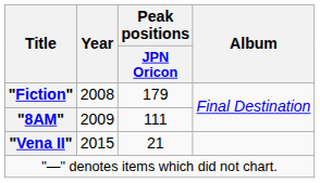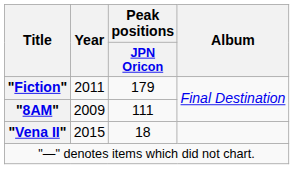 <table class="wikitable plainrowheaders" style="text-align:center;">
 <tr>
 <th rowspan="2">Title</th>
 <th rowspan="2">Year</th>
 <th colspan="1">Peak positions</th>
 <th rowspan="2">Album</th>
 </tr>
 <tr>
 <th scope="col" style="width:4em;font-size:90%;"><a href='#'>JPN<br>Oricon</a><br></th>
 </tr>
 <tr>
 <th scope="row">"<a href='#'>Fiction</a>"</th>
-<td>2008</td>
+<td>2011</td>
 <td>179</td>
 <td rowspan="2"><em><a href='#'>Final Destination</a></em></td>
 </tr>
 <tr>
 <th scope="row">"<a href='#'>8AM</a>"</th>
 <td>2009</td>
 <td>111</td>
 </tr>
 <tr>
 <th scope="row">"<a href='#'>Vena II</a>"</th>
 <td>2015</td>
-<td>21</td>
+<td>18</td>
 <td></td>
 </tr>
 <tr>
 <td colspan="12" align="center" style="font-size:90%;">"—" denotes items which did not chart.</td>
 </tr>
 </table>
